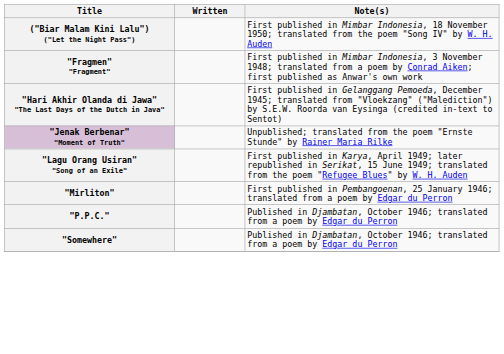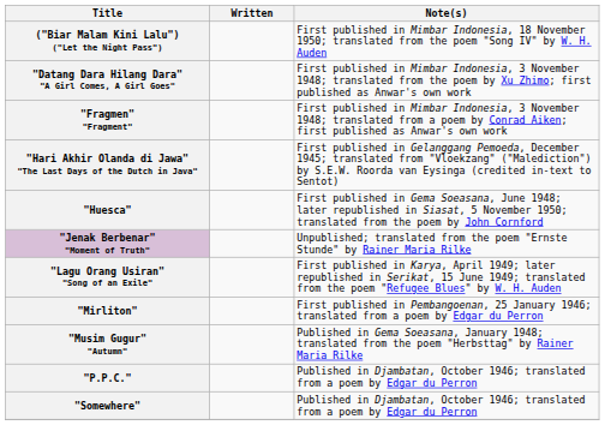 <table class="wikitable plainrowheaders sortable" style="margin-right: 0;">
 <tr>
 <th scope="col" style="width:20em;">Title</th>
 <th scope="col" style="width:8em;">Written</th>
 <th scope="col" style="width:30em;" class="unsortable">Note(s)</th>
 </tr>
 <tr>
 <th scope="row">("Biar Malam Kini Lalu")<br><small>("Let the Night Pass")</small></th>
 <td></td>
 <td>First published in <em>Mimbar Indonesia</em>, 18 November 1950; translated from the poem "Song IV" by <a href='#'>W. H. Auden</a></td>
 </tr>
 <tr>
+<th scope="row">"Datang Dara Hilang Dara"<br><small>"A Girl Comes, A Girl Goes"</small></th>
+<td></td>
+<td>First published in <em>Mimbar Indonesia</em>, 3 November 1948; translated from the poem by <a href='#'>Xu Zhimo</a>; first published as Anwar's own work</td>
+</tr>
+<tr>
 <th scope="row">"Fragmen"<br><small>"Fragment"</small></th>
 <td></td>
 <td>First published in <em>Mimbar Indonesia</em>, 3 November 1948; translated from a poem by <a href='#'>Conrad Aiken</a>; first published as Anwar's own work</td>
 </tr>
 <tr>
 <th scope="row">"Hari Akhir Olanda di Jawa"<br><small>"The Last Days of the Dutch in Java"</small></th>
 <td></td>
 <td>First published in <em>Gelanggang Pemoeda</em>, December 1945; translated from "Vloekzang" ("Malediction") by S.E.W. Roorda van Eysinga (credited in-text to Sentot)</td>
+</tr>
+<tr>
+<th scope="row">"Huesca"</th>
+<td></td>
+<td>First published in <em>Gema Soeasana</em>, June 1948; later republished in <em>Siasat</em>, 5 November 1950; translated from the poem by <a href='#'>John Cornford</a></td>
 </tr>
 <tr>
 <th scope="row" style="background-color: #D8BFD8;">"Jenak Berbenar"<br><small>"Moment of Truth"</small></th>
 <td></td>
 <td>Unpublished; translated from the poem "Ernste Stunde" by <a href='#'>Rainer Maria Rilke</a></td>
 </tr>
 <tr>
 <th scope="row">"Lagu Orang Usiran"<br><small>"Song of an Exile"</small></th>
 <td></td>
 <td>First published in <em>Karya</em>, April 1949; later republished in <em>Serikat</em>, 15 June 1949; translated from the poem "<a href='#'>Refugee Blues</a>" by <a href='#'>W. H. Auden</a></td>
 </tr>
 <tr>
 <th scope="row">"Mirliton"</th>
 <td></td>
 <td>First published in <em>Pembangoenan</em>, 25 January 1946; translated from a poem by <a href='#'>Edgar du Perron</a></td>
 </tr>
 <tr>
+<th scope="row">"Musim Gugur"<br><small>"Autumn"</small></th>
+<td></td>
+<td>Published in <em>Gema Soeasana</em>, January 1948; translated from the poem "Herbsttag" by <a href='#'>Rainer Maria Rilke</a></td>
+</tr>
+<tr>
 <th scope="row">"P.P.C."</th>
 <td></td>
 <td>Published in <em>Djambatan</em>, October 1946; translated from a poem by <a href='#'>Edgar du Perron</a></td>
 </tr>
 <tr>
 <th scope="row">"Somewhere"</th>
 <td></td>
 <td>Published in <em>Djambatan</em>, October 1946; translated from a poem by <a href='#'>Edgar du Perron</a></td>
 </tr>
 <tr>
 </tr>
 </table>
